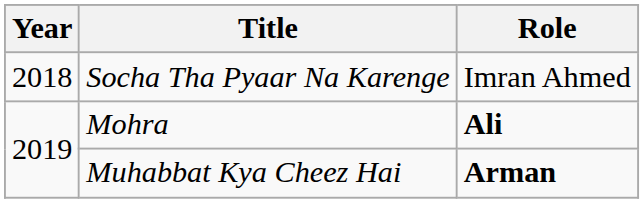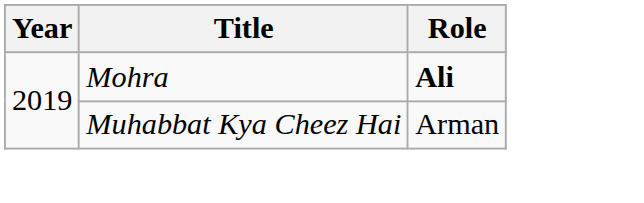 <table class="wikitable sortable plainrowheaders">
 <tr style="text-align:center;">
 <th scope="col">Year</th>
 <th scope="col">Title</th>
 <th scope="col">Role</th>
-</tr>
-<tr>
-<td>2018</td>
-<td><em>Socha Tha Pyaar Na Karenge</em></td>
-<td>Imran Ahmed</td>
 </tr>
 <tr>
 <td rowspan="2">2019</td>
 <td><em>Mohra</em></td>
 <td><strong>Ali</strong></td>
 </tr>
 <tr>
 <td><em>Muhabbat Kya Cheez Hai</em></td>
-<td><strong>Arman</strong></td>
+<td>Arman</td>
 </tr>
 </table>
